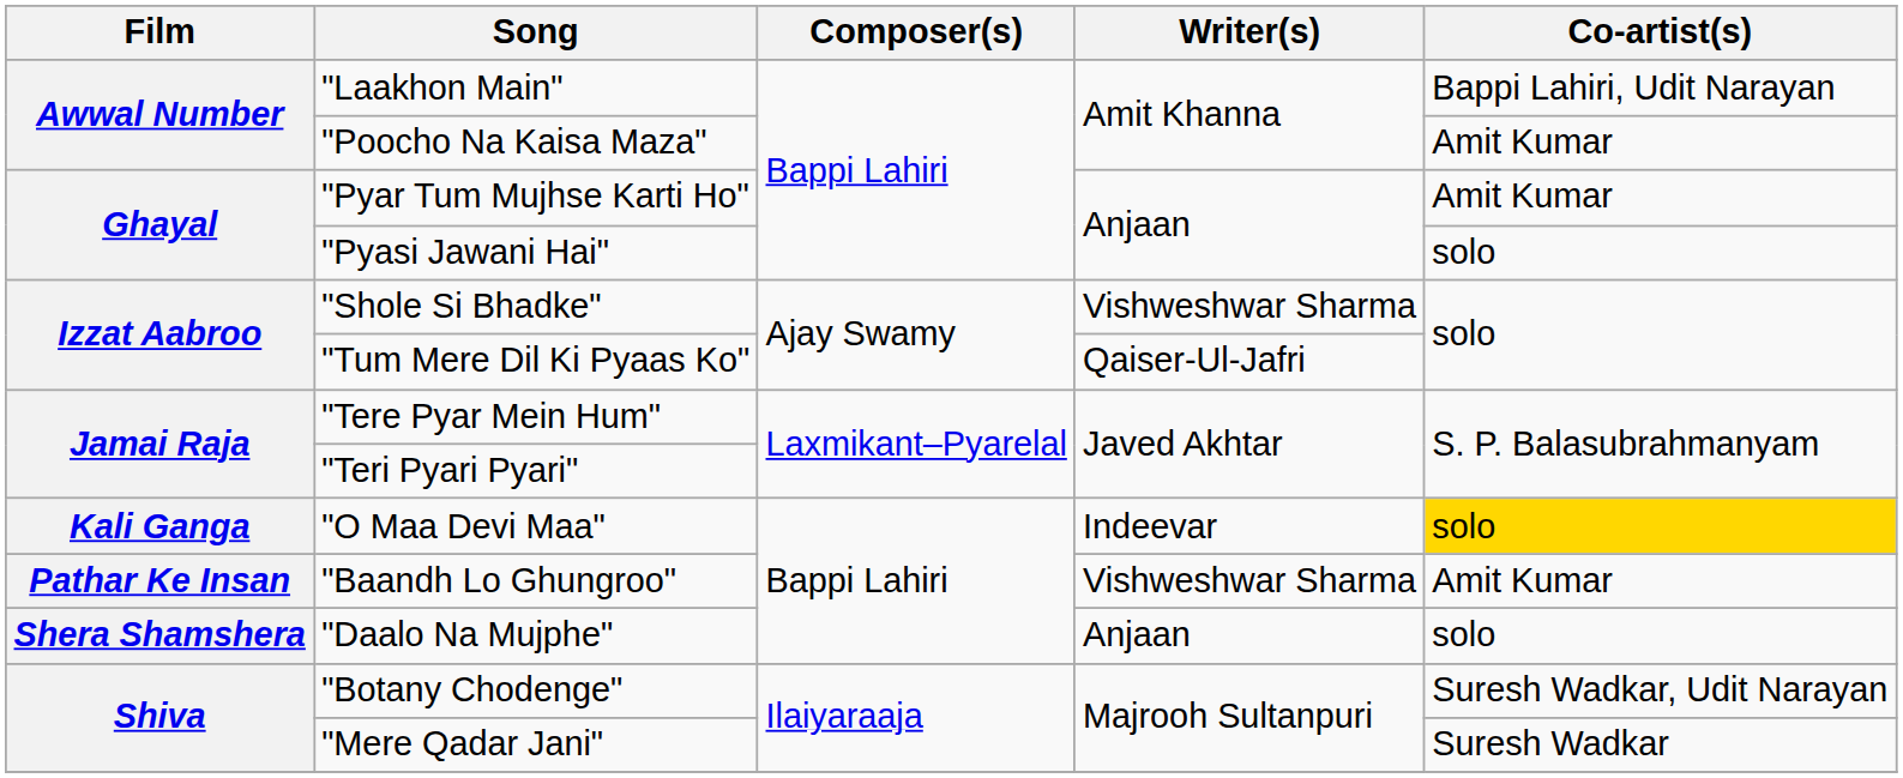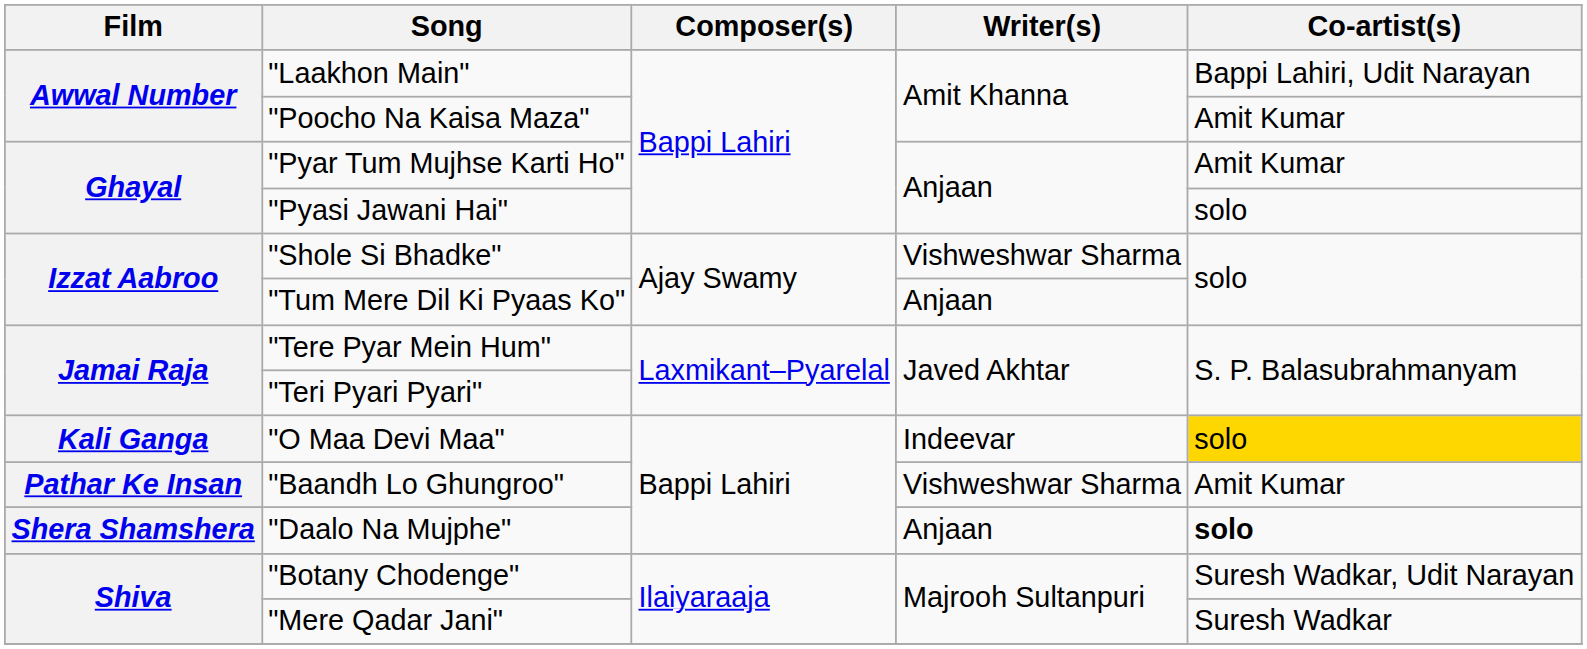 <table class="wikitable sortable">
 <tr>
 <th>Film</th>
 <th>Song</th>
 <th>Composer(s)</th>
 <th>Writer(s)</th>
 <th>Co-artist(s)</th>
 </tr>
 <tr>
 <th rowspan=2><em><a href='#'>Awwal Number</a></em></th>
 <td>"Laakhon Main"</td>
 <td rowspan="4"><a href='#'>Bappi Lahiri</a></td>
 <td rowspan=2>Amit Khanna</td>
 <td>Bappi Lahiri, Udit Narayan</td>
 </tr>
 <tr>
 <td>"Poocho Na Kaisa Maza"</td>
 <td>Amit Kumar</td>
 </tr>
 <tr>
 <th rowspan="2"><a href='#'><em>Ghayal</em></a></th>
 <td>"Pyar Tum Mujhse Karti Ho"</td>
 <td Rowspan=2>Anjaan</td>
 <td>Amit Kumar</td>
 </tr>
 <tr>
 <td>"Pyasi Jawani Hai"</td>
 <td>solo</td>
 </tr>
 <tr>
 <th rowspan="2"><a href='#'><em>Izzat Aabroo</em></a></th>
 <td>"Shole Si Bhadke"</td>
 <td rowspan="2">Ajay Swamy</td>
 <td>Vishweshwar Sharma</td>
 <td rowspan=2>solo</td>
 </tr>
 <tr>
 <td>"Tum Mere Dil Ki Pyaas Ko"</td>
-<td>Qaiser-Ul-Jafri</td>
+<td>Anjaan</td>
 </tr>
 <tr>
 <th rowspan="2"><em><a href='#'>Jamai Raja</a></em></th>
 <td>"Tere Pyar Mein Hum"</td>
 <td rowspan="2"><a href='#'>Laxmikant–Pyarelal</a></td>
 <td rowspan=2>Javed Akhtar</td>
 <td rowspan=2>S. P. Balasubrahmanyam</td>
 </tr>
 <tr>
 <td>"Teri Pyari Pyari"</td>
 </tr>
 <tr>
 <th><em><a href='#'>Kali Ganga</a></em></th>
 <td>"O Maa Devi Maa"</td>
 <td rowspan=3>Bappi Lahiri</td>
 <td>Indeevar</td>
 <td style="background: gold;">solo</td>
 </tr>
 <tr>
 <th><em><a href='#'>Pathar Ke Insan</a></em></th>
 <td>"Baandh Lo Ghungroo"</td>
 <td>Vishweshwar Sharma</td>
 <td>Amit Kumar</td>
 </tr>
 <tr>
 <th><a href='#'><em>Shera Shamshera</em></a></th>
 <td>"Daalo Na Mujphe"</td>
 <td>Anjaan</td>
-<td>solo</td>
+<td><strong>solo</strong></td>
 </tr>
 <tr>
 <th rowspan="2"><em><a href='#'>Shiva</a></em></th>
 <td>"Botany Chodenge"</td>
 <td rowspan="2"><a href='#'>Ilaiyaraaja</a></td>
 <td rowspan=2>Majrooh Sultanpuri</td>
 <td>Suresh Wadkar, Udit Narayan</td>
 </tr>
 <tr>
 <td>"Mere Qadar Jani"</td>
 <td>Suresh Wadkar</td>
 </tr>
 <tr>
 </tr>
 </table>
